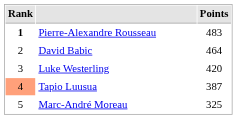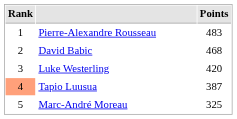 <table cellspacing="1" cellpadding="3" style="border:1px solid #AAAAAA;font-size:86%">
 <tr bgcolor="#E4E4E4">
 <th style="border-bottom:1px solid #AAAAAA" width=10>Rank</th>
 <th style="border-bottom:1px solid #AAAAAA" width=200></th>
 <th style="border-bottom:1px solid #AAAAAA" width=20>Points</th>
 </tr>
 <tr>
-<td align="center"><strong>1</strong></td>
+<td align="center">1</td>
 <td> <a href='#'>Pierre-Alexandre Rousseau</a></td>
 <td align=center>483</td>
 </tr>
 <tr>
 <td align="center">2</td>
 <td> <a href='#'>David Babic</a></td>
-<td align=center>464</td>
+<td align=center>468</td>
 </tr>
 <tr>
 <td align="center">3</td>
 <td> <a href='#'>Luke Westerling</a></td>
 <td align=center>420</td>
 </tr>
 <tr>
 <td align="center" style="background: lightsalmon;">4</td>
 <td> <a href='#'>Tapio Luusua</a></td>
 <td align=center>387</td>
 </tr>
 <tr>
 <td align="center">5</td>
 <td> <a href='#'>Marc-André Moreau</a></td>
 <td align=center>325</td>
 </tr>
 </table>
